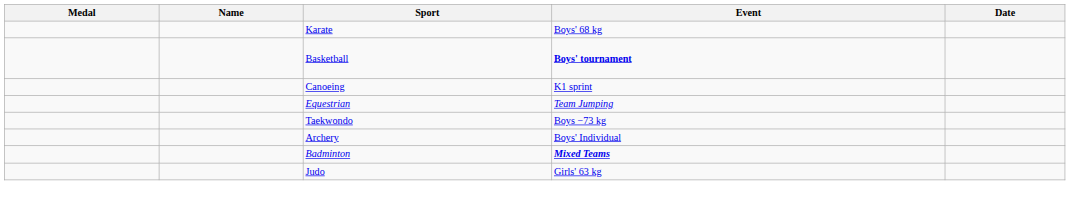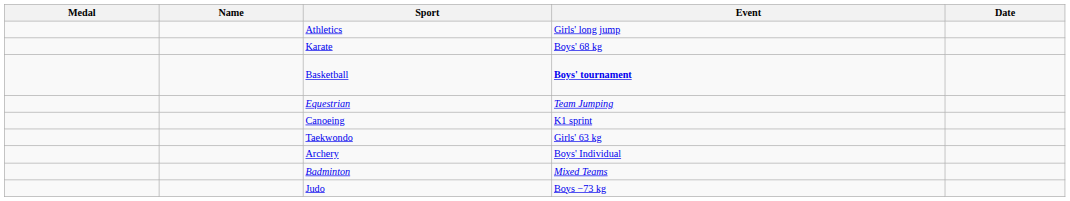 <table class="wikitable sortable" style="font-size: 95%;" width=100%>
 <tr>
 <th>Medal</th>
 <th>Name</th>
 <th>Sport</th>
 <th>Event</th>
 <th>Date</th>
+</tr>
+<tr>
+<td></td>
+<td></td>
+<td><a href='#'>Athletics</a></td>
+<td><a href='#'>Girls' long jump</a></td>
+<td></td>
 </tr>
 <tr>
 <td></td>
 <td></td>
 <td><a href='#'>Karate</a></td>
 <td><a href='#'>Boys' 68 kg</a></td>
 <td></td>
 </tr>
 <tr>
 <td></td>
 <td><br><br><br></td>
 <td><a href='#'>Basketball</a></td>
 <td><strong><a href='#'>Boys' tournament</a></strong></td>
 <td></td>
 </tr>
 <tr>
-<td></td>
-<td></td>
-<td><a href='#'>Canoeing</a></td>
-<td><a href='#'>K1 sprint</a></td>
-<td></td>
-</tr>
-<tr>
 <td><em></em></td>
 <td><em></em></td>
 <td><em><a href='#'>Equestrian</a></em></td>
 <td><em><a href='#'>Team Jumping</a></em></td>
 <td><em></em></td>
 </tr>
 <tr>
 <td></td>
 <td></td>
+<td><a href='#'>Canoeing</a></td>
+<td><a href='#'>K1 sprint</a></td>
+<td></td>
+</tr>
+<tr>
+<td></td>
+<td></td>
 <td><a href='#'>Taekwondo</a></td>
-<td><a href='#'>Boys −73 kg</a></td>
+<td><a href='#'>Girls' 63 kg</a></td>
 <td></td>
 </tr>
 <tr>
 <td></td>
 <td></td>
 <td><a href='#'>Archery</a></td>
 <td><a href='#'>Boys' Individual</a></td>
 <td></td>
 </tr>
 <tr>
 <td><em></em></td>
 <td><em></em></td>
 <td><em><a href='#'>Badminton</a></em></td>
-<td><strong><em><a href='#'>Mixed Teams</a></em></strong></td>
+<td><em><a href='#'>Mixed Teams</a></em></td>
 <td><em></em></td>
 </tr>
 <tr>
 <td></td>
 <td></td>
 <td><a href='#'>Judo</a></td>
-<td><a href='#'>Girls' 63 kg</a></td>
+<td><a href='#'>Boys −73 kg</a></td>
 <td></td>
 </tr>
 </table>
